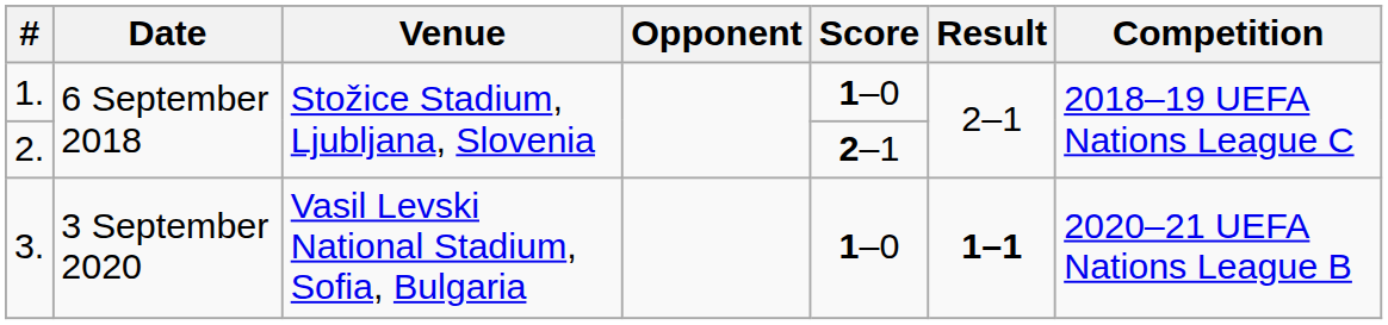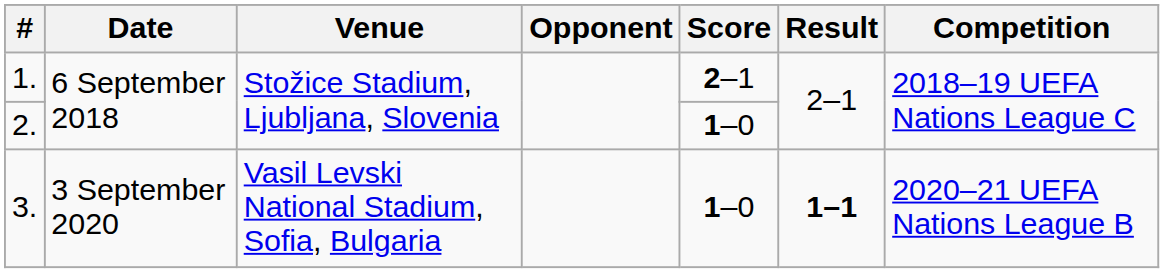 <table class="wikitable sortable">
 <tr>
 <th>#</th>
 <th>Date</th>
 <th>Venue</th>
 <th>Opponent</th>
 <th>Score</th>
 <th>Result</th>
 <th>Competition</th>
 </tr>
 <tr>
 <td>1.</td>
 <td rowspan=2>6 September 2018</td>
 <td rowspan=2><a href='#'>Stožice Stadium</a>, <a href='#'>Ljubljana</a>, <a href='#'>Slovenia</a></td>
 <td rowspan=2></td>
-<td align=center><strong>1</strong>–0</td>
+<td align=center><strong>2</strong>–1</td>
 <td rowspan=2 align=center>2–1</td>
 <td rowspan=2><a href='#'>2018–19 UEFA Nations League C</a></td>
 </tr>
 <tr>
 <td>2.</td>
-<td align=center><strong>2</strong>–1</td>
+<td align=center><strong>1</strong>–0</td>
 </tr>
 <tr>
 <td>3.</td>
 <td>3 September 2020</td>
 <td><a href='#'>Vasil Levski National Stadium</a>, <a href='#'>Sofia</a>, <a href='#'>Bulgaria</a></td>
 <td></td>
 <td align=center><strong>1</strong>–0</td>
 <td align=center><strong>1–1</strong></td>
 <td><a href='#'>2020–21 UEFA Nations League B</a></td>
 </tr>
 </table>
